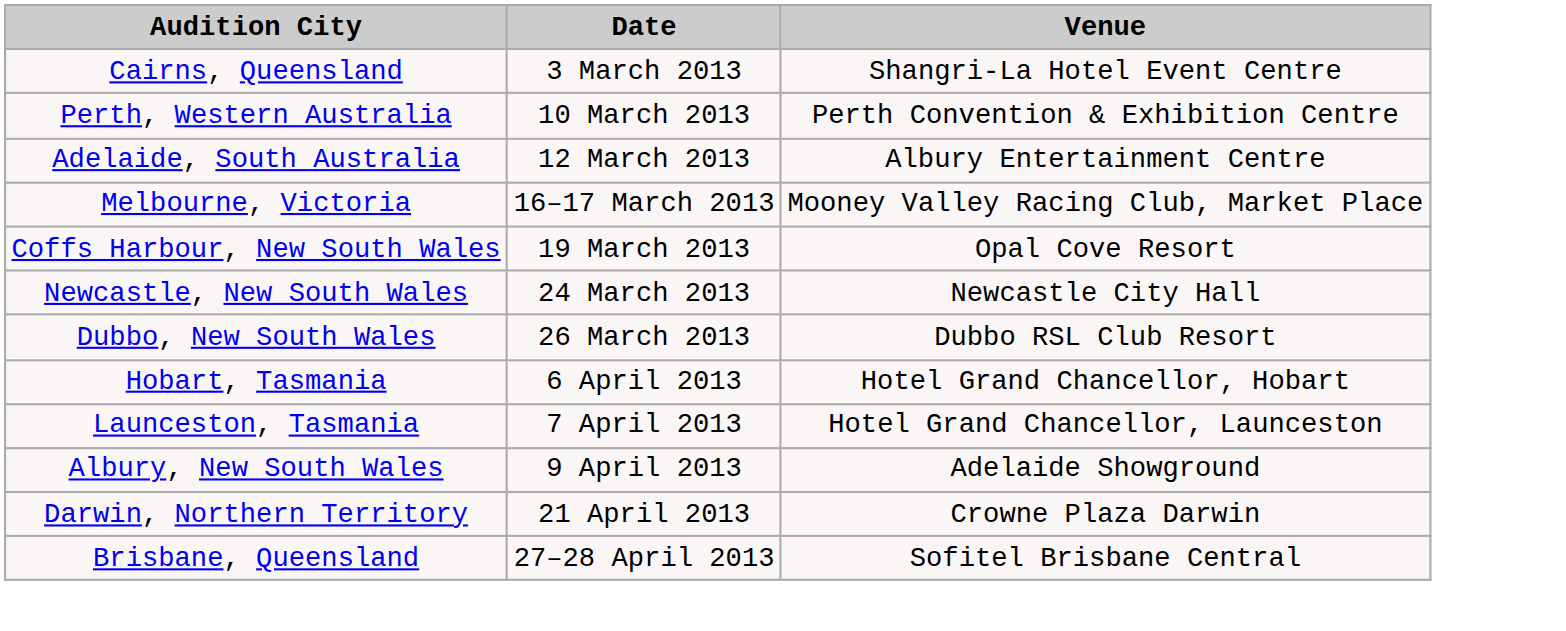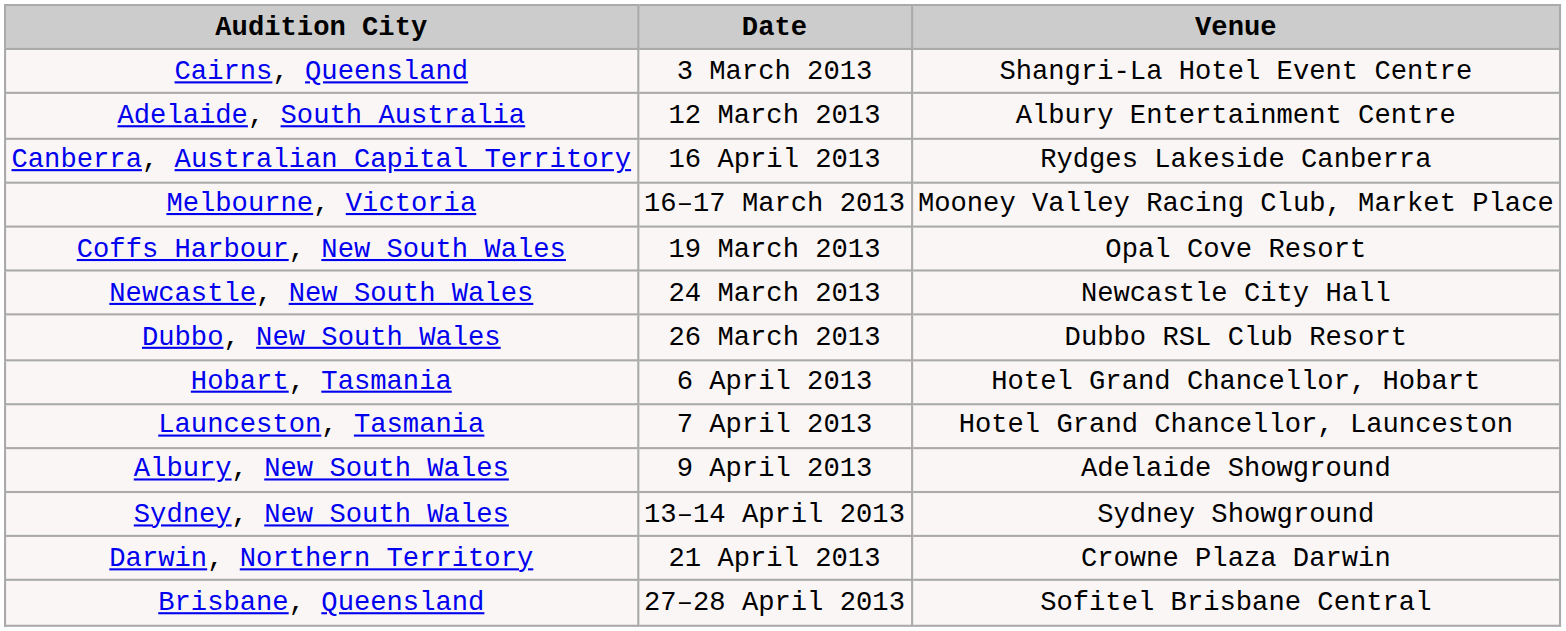 <table class="wikitable collapsible collapsed">
 <tr style="text-align:Center; background:#ccc;">
 <td><strong>Audition City</strong></td>
 <td><strong>Date</strong></td>
 <td><strong>Venue</strong></td>
 </tr>
 <tr style="text-align:Center; background:#FAF6F6;">
 <td style="text-align:center; background:#faf6f6;"><a href='#'>Cairns</a>, <a href='#'>Queensland</a></td>
 <td>3 March 2013</td>
 <td>Shangri-La Hotel Event Centre</td>
 </tr>
 <tr style="text-align:Center; background:#FAF6F6;">
-<td style="text-align:center; background:#faf6f6;"><a href='#'>Perth</a>, <a href='#'>Western Australia</a></td>
-<td>10 March 2013</td>
-<td>Perth Convention & Exhibition Centre</td>
-</tr>
-<tr style="text-align:Center; background:#FAF6F6;">
 <td style="text-align:center; background:#faf6f6;"><a href='#'>Adelaide</a>, <a href='#'>South Australia</a></td>
 <td>12 March 2013</td>
 <td>Albury Entertainment Centre</td>
+</tr>
+<tr style="text-align:Center; background:#FAF6F6;">
+<td style="text-align:center; background:#faf6f6;"><a href='#'>Canberra</a>, <a href='#'>Australian Capital Territory</a></td>
+<td>16 April 2013</td>
+<td>Rydges Lakeside Canberra</td>
 </tr>
 <tr style="text-align:Center; background:#FAF6F6;">
 <td style="text-align:center; background:#faf6f6;"><a href='#'>Melbourne</a>, <a href='#'>Victoria</a></td>
 <td>16–17 March 2013</td>
 <td>Mooney Valley Racing Club, Market Place</td>
 </tr>
 <tr style="text-align:Center; background:#FAF6F6;">
 <td style="text-align:center; background:#faf6f6;"><a href='#'>Coffs Harbour</a>, <a href='#'>New South Wales</a></td>
 <td>19 March 2013</td>
 <td>Opal Cove Resort</td>
 </tr>
 <tr style="text-align:Center; background:#FAF6F6;">
 <td style="text-align:center; background:#faf6f6;"><a href='#'>Newcastle</a>, <a href='#'>New South Wales</a></td>
 <td>24 March 2013</td>
 <td>Newcastle City Hall</td>
 </tr>
 <tr style="text-align:Center; background:#FAF6F6;">
 <td style="text-align:center; background:#faf6f6;"><a href='#'>Dubbo</a>, <a href='#'>New South Wales</a></td>
 <td>26 March 2013</td>
 <td>Dubbo RSL Club Resort</td>
 </tr>
 <tr style="text-align:Center; background:#FAF6F6;">
 <td style="text-align:center; background:#faf6f6;"><a href='#'>Hobart</a>, <a href='#'>Tasmania</a></td>
 <td>6 April 2013</td>
 <td>Hotel Grand Chancellor, Hobart</td>
 </tr>
 <tr style="text-align:Center; background:#FAF6F6;">
 <td style="text-align:center; background:#faf6f6;"><a href='#'>Launceston</a>, <a href='#'>Tasmania</a></td>
 <td>7 April 2013</td>
 <td>Hotel Grand Chancellor, Launceston</td>
 </tr>
 <tr style="text-align:Center; background:#FAF6F6;">
 <td style="text-align:center; background:#faf6f6;"><a href='#'>Albury</a>, <a href='#'>New South Wales</a></td>
 <td>9 April 2013</td>
 <td>Adelaide Showground</td>
 </tr>
 <tr style="text-align:Center; background:#FAF6F6;">
+<td style="text-align:center; background:#faf6f6;"><a href='#'>Sydney</a>, <a href='#'>New South Wales</a></td>
+<td>13–14 April 2013</td>
+<td>Sydney Showground</td>
+</tr>
+<tr style="text-align:Center; background:#FAF6F6;">
 <td style="text-align:center; background:#faf6f6;"><a href='#'>Darwin</a>, <a href='#'>Northern Territory</a></td>
 <td>21 April 2013</td>
 <td>Crowne Plaza Darwin</td>
 </tr>
 <tr style="text-align:Center; background:#FAF6F6;">
 <td style="text-align:center; background:#faf6f6;"><a href='#'>Brisbane</a>, <a href='#'>Queensland</a></td>
 <td>27–28 April 2013</td>
 <td>Sofitel Brisbane Central</td>
 </tr>
 </table>
